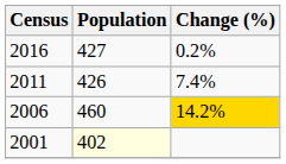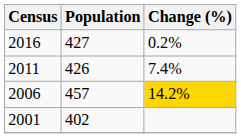 <table class="wikitable">
 <tr>
 <th>Census</th>
 <th>Population</th>
 <th>Change (%)</th>
 </tr>
 <tr>
 <td>2016</td>
 <td>427</td>
 <td> 0.2%</td>
 </tr>
 <tr>
 <td>2011</td>
 <td>426</td>
 <td> 7.4%</td>
 </tr>
 <tr>
 <td>2006</td>
-<td>460</td>
+<td>457</td>
 <td style="background: gold;"> 14.2%</td>
 </tr>
 <tr>
 <td>2001</td>
-<td style="background: lightyellow;">402</td>
+<td>402</td>
 <td></td>
 </tr>
 <tr>
 </tr>
 </table>
